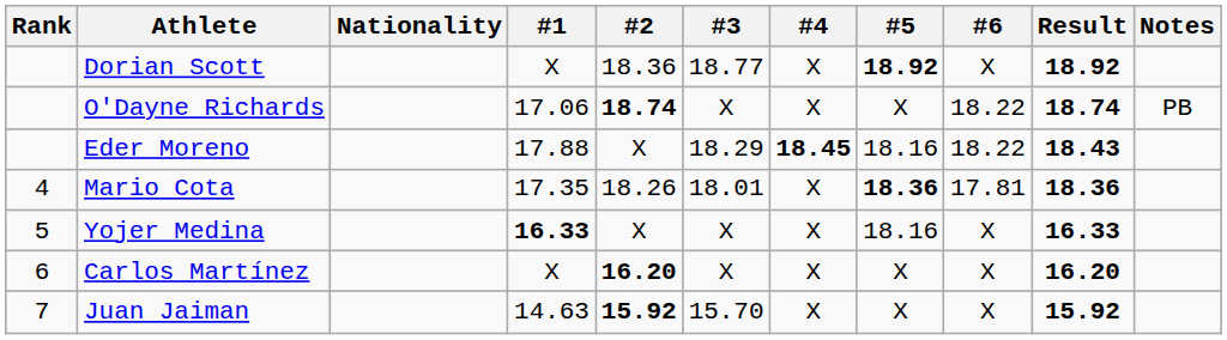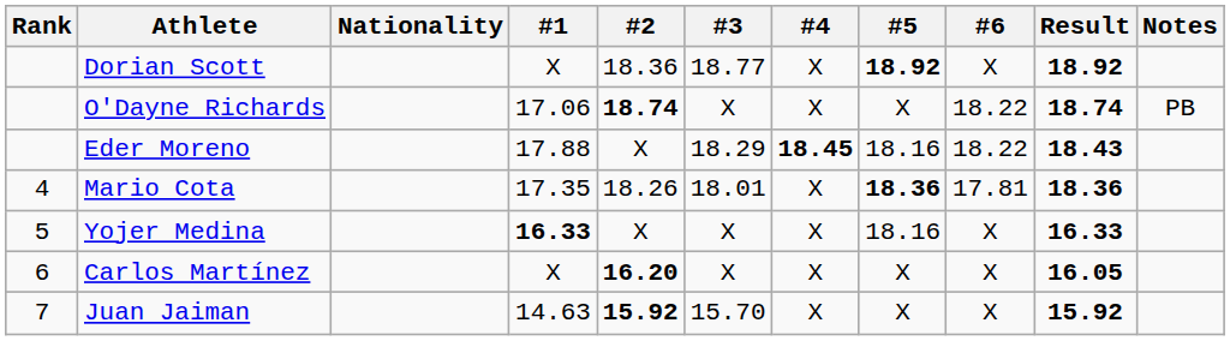 <table class="wikitable sortable" style="text-align:center">
 <tr>
 <th>Rank</th>
 <th>Athlete</th>
 <th>Nationality</th>
 <th>#1</th>
 <th>#2</th>
 <th>#3</th>
 <th>#4</th>
 <th>#5</th>
 <th>#6</th>
 <th>Result</th>
 <th>Notes</th>
 </tr>
 <tr>
 <td></td>
 <td align=left><a href='#'>Dorian Scott</a></td>
 <td align=left></td>
 <td>X</td>
 <td>18.36</td>
 <td>18.77</td>
 <td>X</td>
 <td><strong>18.92</strong></td>
 <td>X</td>
 <td><strong>18.92</strong></td>
 <td></td>
 </tr>
 <tr>
 <td></td>
 <td align=left><a href='#'>O'Dayne Richards</a></td>
 <td align=left></td>
 <td>17.06</td>
 <td><strong>18.74</strong></td>
 <td>X</td>
 <td>X</td>
 <td>X</td>
 <td>18.22</td>
 <td><strong>18.74</strong></td>
 <td>PB</td>
 </tr>
 <tr>
 <td></td>
 <td align=left><a href='#'>Eder Moreno</a></td>
 <td align=left></td>
 <td>17.88</td>
 <td>X</td>
 <td>18.29</td>
 <td><strong>18.45</strong></td>
 <td>18.16</td>
 <td>18.22</td>
 <td><strong>18.43</strong></td>
 <td></td>
 </tr>
 <tr>
 <td>4</td>
 <td align=left><a href='#'>Mario Cota</a></td>
 <td align=left></td>
 <td>17.35</td>
 <td>18.26</td>
 <td>18.01</td>
 <td>X</td>
 <td><strong>18.36</strong></td>
 <td>17.81</td>
 <td><strong>18.36</strong></td>
 <td></td>
 </tr>
 <tr>
 <td>5</td>
 <td align=left><a href='#'>Yojer Medina</a></td>
 <td align=left></td>
 <td><strong>16.33</strong></td>
 <td>X</td>
 <td>X</td>
 <td>X</td>
 <td>18.16</td>
 <td>X</td>
 <td><strong>16.33</strong></td>
 <td></td>
 </tr>
 <tr>
 <td>6</td>
 <td align=left><a href='#'>Carlos Martínez</a></td>
 <td align=left></td>
 <td>X</td>
 <td><strong>16.20</strong></td>
 <td>X</td>
 <td>X</td>
 <td>X</td>
 <td>X</td>
-<td><strong>16.20</strong></td>
+<td><strong>16.05</strong></td>
 <td></td>
 </tr>
 <tr>
 <td>7</td>
 <td align=left><a href='#'>Juan Jaiman</a></td>
 <td align=left></td>
 <td>14.63</td>
 <td><strong>15.92</strong></td>
 <td>15.70</td>
 <td>X</td>
 <td>X</td>
 <td>X</td>
 <td><strong>15.92</strong></td>
 <td></td>
 </tr>
 </table>
